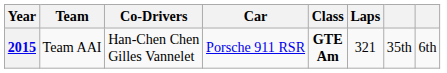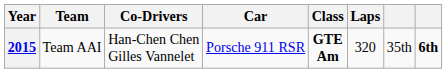 <table class="wikitable" style="text-align:center; font-size:90%">
 <tr>
 <th>Year</th>
 <th>Team</th>
 <th>Co-Drivers</th>
 <th>Car</th>
 <th>Class</th>
 <th>Laps</th>
 <th></th>
 <th></th>
 </tr>
 <tr>
 <th><a href='#'>2015</a></th>
 <td align="left"> Team AAI</td>
 <td align="left"> Han-Chen Chen<br> Gilles Vannelet</td>
 <td align="left"><a href='#'>Porsche 911 RSR</a></td>
 <td><strong>GTE<br>Am</strong></td>
-<td>321</td>
+<td>320</td>
 <td>35th</td>
-<td>6th</td>
+<td><strong>6th</strong></td>
 </tr>
 </table>
